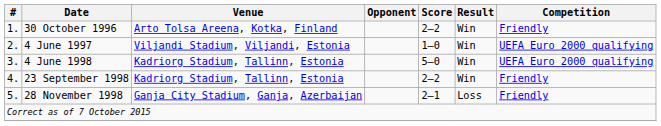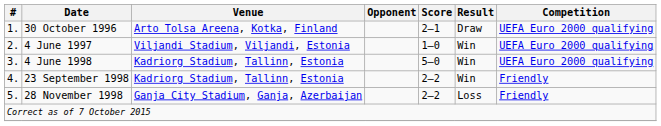 <table class="wikitable" style="font-size:95%;">
 <tr>
 <th>#</th>
 <th>Date</th>
 <th>Venue</th>
 <th>Opponent</th>
 <th>Score</th>
 <th>Result</th>
 <th>Competition</th>
 </tr>
 <tr>
 <td>1.</td>
 <td>30 October 1996</td>
 <td><a href='#'>Arto Tolsa Areena</a>, <a href='#'>Kotka</a>, <a href='#'>Finland</a></td>
 <td></td>
-<td>2–2</td>
-<td>Win</td>
-<td><a href='#'>Friendly</a></td>
+<td>2–1</td>
+<td>Draw</td>
+<td><a href='#'>UEFA Euro 2000 qualifying</a></td>
 </tr>
 <tr>
 <td>2.</td>
 <td>4 June 1997</td>
 <td><a href='#'>Viljandi Stadium</a>, <a href='#'>Viljandi</a>, <a href='#'>Estonia</a></td>
 <td></td>
 <td>1–0</td>
 <td>Win</td>
 <td><a href='#'>UEFA Euro 2000 qualifying</a></td>
 </tr>
 <tr>
 <td>3.</td>
 <td>4 June 1998</td>
 <td><a href='#'>Kadriorg Stadium</a>, <a href='#'>Tallinn</a>, <a href='#'>Estonia</a></td>
 <td></td>
 <td>5–0</td>
 <td>Win</td>
 <td><a href='#'>UEFA Euro 2000 qualifying</a></td>
 </tr>
 <tr>
 <td>4.</td>
 <td>23 September 1998</td>
 <td><a href='#'>Kadriorg Stadium</a>, <a href='#'>Tallinn</a>, <a href='#'>Estonia</a></td>
 <td></td>
 <td>2–2</td>
 <td>Win</td>
 <td><a href='#'>Friendly</a></td>
 </tr>
 <tr>
 <td>5.</td>
 <td>28 November 1998</td>
 <td><a href='#'>Ganja City Stadium</a>, <a href='#'>Ganja</a>, <a href='#'>Azerbaijan</a></td>
 <td></td>
-<td>2–1</td>
+<td>2–2</td>
 <td>Loss</td>
 <td><a href='#'>Friendly</a></td>
 </tr>
 <tr>
 <td colspan="15"><small><em>Correct as of 7 October 2015</em></small></td>
 </tr>
 <tr>
 </tr>
 </table>
